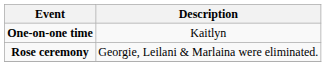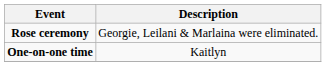 <table class="wikitable sortable" style="text-align:center;">
 <tr>
 <th>Event</th>
 <th>Description</th>
 </tr>
 <tr>
+<td><strong>Rose ceremony</strong></td>
+<td>Georgie, Leilani & Marlaina were eliminated.</td>
+</tr>
+<tr>
 <td><strong>One-on-one time</strong></td>
 <td>Kaitlyn</td>
 </tr>
 <tr>
-<td><strong>Rose ceremony</strong></td>
-<td>Georgie, Leilani & Marlaina were eliminated.</td>
-</tr>
-<tr>
 </tr>
 </table>
